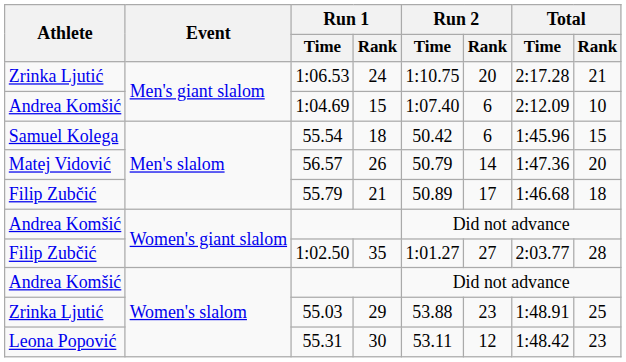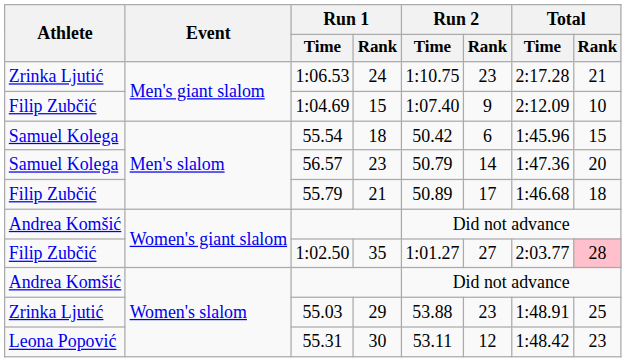 <table class="wikitable" style="font-size:90%">
 <tr>
 <th rowspan=2>Athlete</th>
 <th rowspan=2>Event</th>
 <th colspan=2>Run 1</th>
 <th colspan=2>Run 2</th>
 <th colspan=2>Total</th>
 </tr>
 <tr style="font-size:95%">
 <th>Time</th>
 <th>Rank</th>
 <th>Time</th>
 <th>Rank</th>
 <th>Time</th>
 <th>Rank</th>
 </tr>
 <tr align=center>
 <td align=left><a href='#'>Zrinka Ljutić</a></td>
 <td align=left rowspan=2><a href='#'>Men's giant slalom</a></td>
 <td>1:06.53</td>
 <td>24</td>
 <td>1:10.75</td>
-<td>20</td>
+<td>23</td>
 <td>2:17.28</td>
 <td>21</td>
 </tr>
 <tr align=center>
-<td align=left><a href='#'>Andrea Komšić</a></td>
+<td align=left><a href='#'>Filip Zubčić</a></td>
 <td>1:04.69</td>
 <td>15</td>
 <td>1:07.40</td>
-<td>6</td>
+<td>9</td>
 <td>2:12.09</td>
 <td>10</td>
 </tr>
 <tr align=center>
 <td align=left><a href='#'>Samuel Kolega</a></td>
 <td align=left rowspan=3><a href='#'>Men's slalom</a></td>
 <td>55.54</td>
 <td>18</td>
 <td>50.42</td>
 <td>6</td>
 <td>1:45.96</td>
 <td>15</td>
 </tr>
 <tr align=center>
-<td align=left><a href='#'>Matej Vidović</a></td>
+<td align=left><a href='#'>Samuel Kolega</a></td>
 <td>56.57</td>
-<td>26</td>
+<td>23</td>
 <td>50.79</td>
 <td>14</td>
 <td>1:47.36</td>
 <td>20</td>
 </tr>
 <tr align=center>
 <td align=left><a href='#'>Filip Zubčić</a></td>
 <td>55.79</td>
 <td>21</td>
 <td>50.89</td>
 <td>17</td>
 <td>1:46.68</td>
 <td>18</td>
 </tr>
 <tr align=center>
 <td align=left><a href='#'>Andrea Komšić</a></td>
 <td align=left rowspan=2><a href='#'>Women's giant slalom</a></td>
 <td colspan="2"></td>
 <td colspan="4">Did not advance</td>
 </tr>
 <tr align=center>
 <td align=left><a href='#'>Filip Zubčić</a></td>
 <td>1:02.50</td>
 <td>35</td>
 <td>1:01.27</td>
 <td>27</td>
 <td>2:03.77</td>
-<td>28</td>
+<td style="background: pink;">28</td>
 </tr>
 <tr align=center>
 <td align=left><a href='#'>Andrea Komšić</a></td>
 <td align=left rowspan=3><a href='#'>Women's slalom</a></td>
 <td colspan=2></td>
 <td colspan=4>Did not advance</td>
 </tr>
 <tr align=center>
 <td align=left><a href='#'>Zrinka Ljutić</a></td>
 <td>55.03</td>
 <td>29</td>
 <td>53.88</td>
 <td>23</td>
 <td>1:48.91</td>
 <td>25</td>
 </tr>
 <tr align="center">
 <td align=left><a href='#'>Leona Popović</a></td>
 <td>55.31</td>
 <td>30</td>
 <td>53.11</td>
 <td>12</td>
 <td>1:48.42</td>
 <td>23</td>
 </tr>
 </table>
